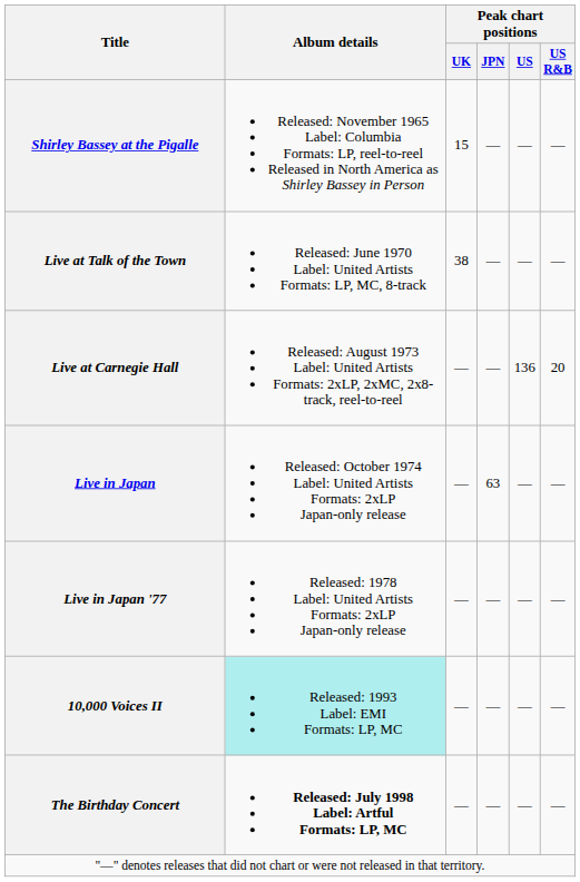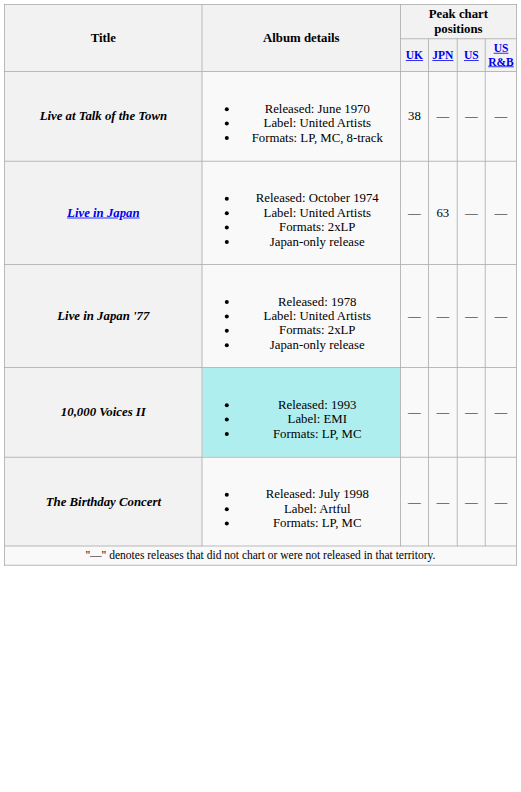 <table class="wikitable plainrowheaders" style="text-align:center;">
 <tr>
 <th rowspan="2" scope="col" style="width:15em;">Title</th>
 <th rowspan="2" scope="col" style="width:15em;">Album details</th>
 <th colspan="4" scope="col">Peak chart positions</th>
 </tr>
 <tr>
 <th scope="col" style="width:2em;font-size:90%;"><a href='#'>UK</a><br></th>
 <th scope="col" style="width:2em;font-size:90%;"><a href='#'>JPN</a><br></th>
 <th scope="col" style="width:2em;font-size:90%;"><a href='#'>US</a><br></th>
 <th scope="col" style="width:2em;font-size:90%;"><a href='#'>US R&B</a><br></th>
 </tr>
 <tr>
-<th scope="row"><em><a href='#'>Shirley Bassey at the Pigalle</a></em></th>
-<td><br><ul><li>Released: November 1965</li><li>Label: Columbia</li><li>Formats: LP, reel-to-reel</li><li>Released in North America as <em>Shirley Bassey in Person</em></li></ul></td>
-<td>15</td>
-<td>—</td>
-<td>—</td>
-<td>—</td>
-</tr>
-<tr>
 <th scope="row"><em>Live at Talk of the Town</em></th>
 <td><br><ul><li>Released: June 1970</li><li>Label: United Artists</li><li>Formats: LP, MC, 8-track</li></ul></td>
 <td>38</td>
 <td>—</td>
 <td>—</td>
 <td>—</td>
-</tr>
-<tr>
-<th scope="row"><em>Live at Carnegie Hall</em></th>
-<td><br><ul><li>Released: August 1973</li><li>Label: United Artists</li><li>Formats: 2xLP, 2xMC, 2x8-track, reel-to-reel</li></ul></td>
-<td>—</td>
-<td>—</td>
-<td>136</td>
-<td>20</td>
 </tr>
 <tr>
 <th scope="row"><em><a href='#'>Live in Japan</a></em></th>
 <td><br><ul><li>Released: October 1974</li><li>Label: United Artists</li><li>Formats: 2xLP</li><li>Japan-only release</li></ul></td>
 <td>—</td>
 <td>63</td>
 <td>—</td>
 <td>—</td>
 </tr>
 <tr>
 <th scope="row"><em>Live in Japan '77</em></th>
 <td><br><ul><li>Released: 1978</li><li>Label: United Artists</li><li>Formats: 2xLP</li><li>Japan-only release</li></ul></td>
 <td>—</td>
 <td>—</td>
 <td>—</td>
 <td>—</td>
 </tr>
 <tr>
 <th scope="row"><em>10,000 Voices II</em></th>
 <td style="background: paleturquoise;"><br><ul><li>Released: 1993</li><li>Label: EMI</li><li>Formats: LP, MC</li></ul></td>
 <td>—</td>
 <td>—</td>
 <td>—</td>
 <td>—</td>
 </tr>
 <tr>
 <th scope="row"><em>The Birthday Concert</em></th>
-<td><strong><br><ul><li>Released: July 1998</li><li>Label: Artful</li><li>Formats: LP, MC</li></ul></strong></td>
+<td><br><ul><li>Released: July 1998</li><li>Label: Artful</li><li>Formats: LP, MC</li></ul></td>
 <td>—</td>
 <td>—</td>
 <td>—</td>
 <td>—</td>
 </tr>
 <tr>
 <td colspan="6" style="font-size:90%">"—" denotes releases that did not chart or were not released in that territory.</td>
 </tr>
 </table>
